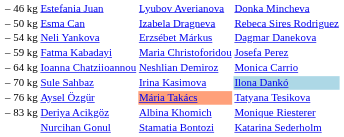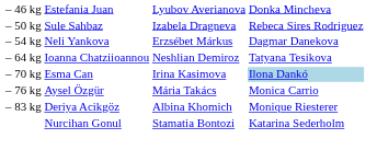 <table>
 <tr>
 <td>– 46 kg<br></td>
 <td> <a href='#'>Estefania Juan</a></td>
 <td> <a href='#'>Lyubov Averianova</a></td>
 <td> <a href='#'>Donka Mincheva</a></td>
 </tr>
 <tr>
 <td>– 50 kg<br></td>
-<td> <a href='#'>Esma Can</a></td>
+<td> <a href='#'>Sule Sahbaz</a></td>
 <td> <a href='#'>Izabela Dragneva</a></td>
 <td> <a href='#'>Rebeca Sires Rodriguez</a></td>
 </tr>
 <tr>
 <td>– 54 kg<br></td>
 <td> <a href='#'>Neli Yankova</a></td>
 <td> <a href='#'>Erzsébet Márkus</a></td>
 <td> <a href='#'>Dagmar Danekova</a></td>
 </tr>
 <tr>
-<td>– 59 kg<br></td>
-<td> <a href='#'>Fatma Kabadayi</a></td>
-<td> <a href='#'>Maria Christoforidou</a></td>
-<td> <a href='#'>Josefa Perez</a></td>
-</tr>
-<tr>
 <td>– 64 kg<br></td>
 <td> <a href='#'>Ioanna Chatziioannou</a></td>
 <td> <a href='#'>Neshlian Demiroz</a></td>
-<td> <a href='#'>Monica Carrio</a></td>
+<td> <a href='#'>Tatyana Tesikova</a></td>
 </tr>
 <tr>
 <td>– 70 kg<br></td>
-<td> <a href='#'>Sule Sahbaz</a></td>
+<td> <a href='#'>Esma Can</a></td>
 <td> <a href='#'>Irina Kasimova</a></td>
 <td style="background: lightblue;"> <a href='#'>Ilona Dankó</a></td>
 </tr>
 <tr>
 <td>– 76 kg<br></td>
 <td> <a href='#'>Aysel Özgür</a></td>
-<td style="background: lightsalmon;"> <a href='#'>Mária Takács</a></td>
-<td> <a href='#'>Tatyana Tesikova</a></td>
+<td> <a href='#'>Mária Takács</a></td>
+<td> <a href='#'>Monica Carrio</a></td>
 </tr>
 <tr>
 <td>– 83 kg<br></td>
 <td> <a href='#'>Deriya Acikgöz</a></td>
 <td> <a href='#'>Albina Khomich</a></td>
 <td> <a href='#'>Monique Riesterer</a></td>
 </tr>
 <tr>
 <td><br></td>
 <td> <a href='#'>Nurcihan Gonul</a></td>
 <td> <a href='#'>Stamatia Bontozi</a></td>
 <td> <a href='#'>Katarina Sederholm</a></td>
 </tr>
 </table>
